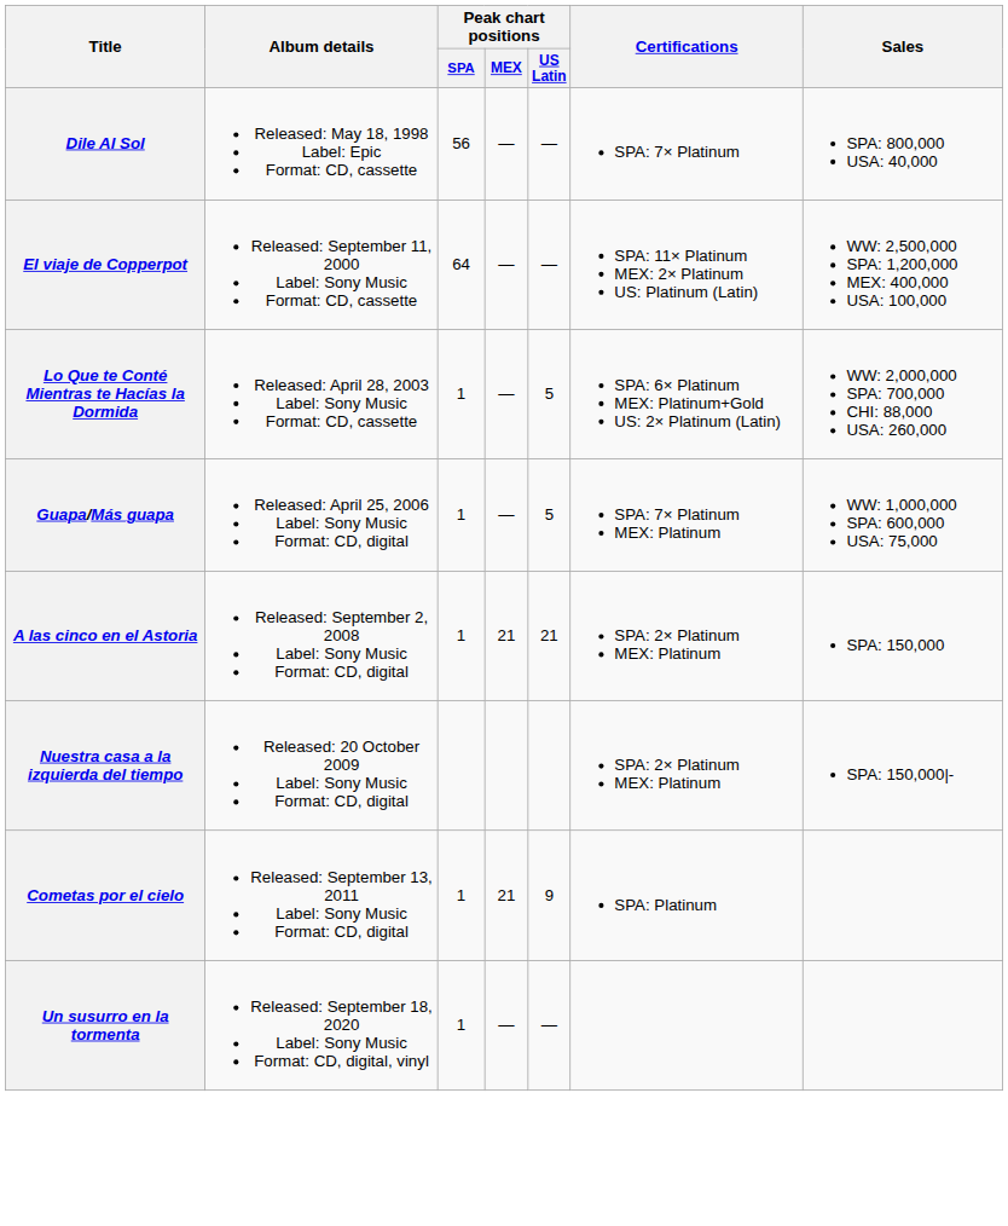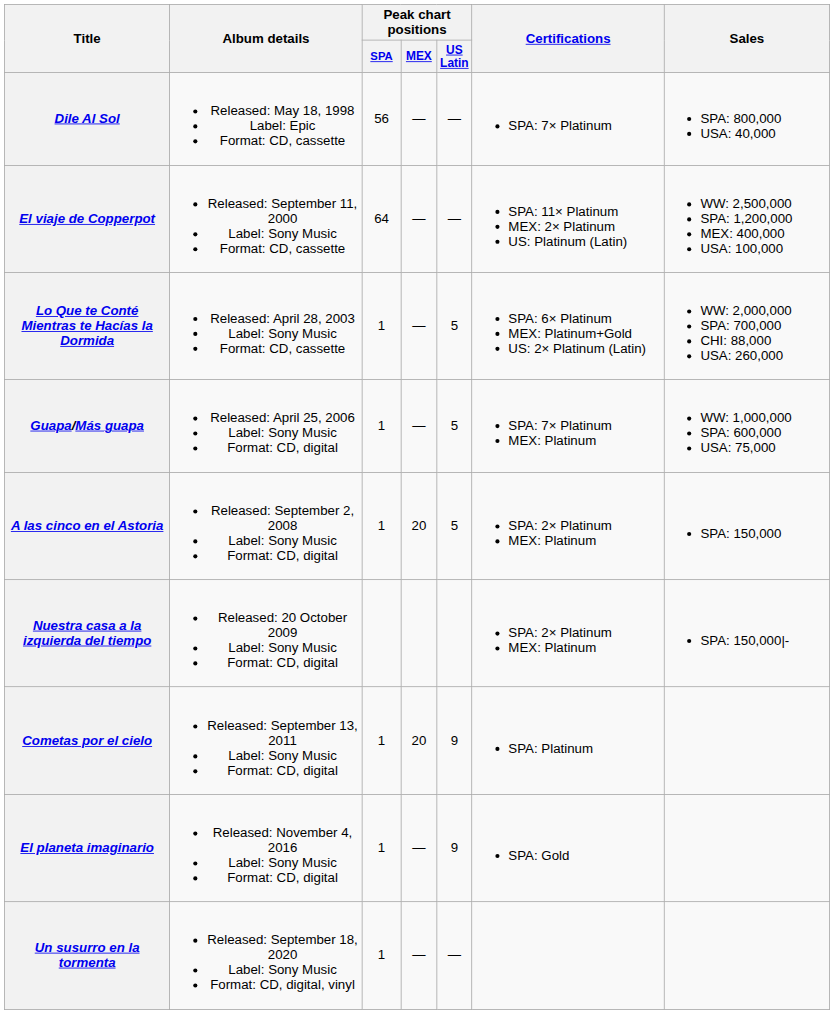 <table class="wikitable plainrowheaders" style="text-align:center;" border="1">
 <tr>
 <th scope="col" rowspan="2" style="width:12em;">Title</th>
 <th scope="col" rowspan="2" style="width:14em;">Album details</th>
 <th colspan="3" scope="col">Peak chart positions</th>
 <th scope="col" rowspan="2" style="width:14em;"><a href='#'>Certifications</a></th>
 <th scope="col" rowspan="2" style="width:12em;">Sales</th>
 </tr>
 <tr>
 <th scope="col" style="width:3em;font-size:85%;"><a href='#'>SPA</a><br></th>
 <th scope="col" style="width:2.5em;font-size:90%;"><a href='#'>MEX</a><br></th>
 <th scope="col" style="width:2.5em;font-size:90%;"><a href='#'>US<br>Latin</a><br></th>
 </tr>
 <tr>
 <th scope="row"><em><a href='#'>Dile Al Sol</a></em></th>
 <td><br><ul><li>Released: May 18, 1998</li><li>Label: Epic</li><li>Format: CD, cassette</li></ul></td>
 <td>56</td>
 <td>—</td>
 <td>—</td>
 <td style="text-align:left;"><br><ul><li>SPA: 7× Platinum</li></ul></td>
 <td style="text-align:left;"><br><ul><li>SPA: 800,000</li><li>USA: 40,000</li></ul></td>
 </tr>
 <tr>
 <th scope="row"><em><a href='#'>El viaje de Copperpot</a></em></th>
 <td><br><ul><li>Released: September 11, 2000</li><li>Label: Sony Music</li><li>Format: CD, cassette</li></ul></td>
 <td>64</td>
 <td>—</td>
 <td>—</td>
 <td style="text-align:left;"><br><ul><li>SPA: 11× Platinum</li><li>MEX: 2× Platinum </li><li>US: Platinum (Latin)</li></ul></td>
 <td style="text-align:left;"><br><ul><li>WW: 2,500,000</li><li>SPA: 1,200,000</li><li>MEX: 400,000</li><li>USA: 100,000</li></ul></td>
 </tr>
 <tr>
 <th scope="row"><em><a href='#'>Lo Que te Conté Mientras te Hacías la Dormida</a></em></th>
 <td><br><ul><li>Released: April 28, 2003</li><li>Label: Sony Music</li><li>Format: CD, cassette</li></ul></td>
 <td>1</td>
 <td>—</td>
 <td>5</td>
 <td style="text-align:left;"><br><ul><li>SPA: 6× Platinum</li><li>MEX: Platinum+Gold</li><li>US: 2× Platinum (Latin)</li></ul></td>
 <td style="text-align:left;"><br><ul><li>WW: 2,000,000</li><li>SPA: 700,000</li><li>CHI: 88,000</li><li>USA: 260,000</li></ul></td>
 </tr>
 <tr>
 <th scope="row"><em><a href='#'>Guapa</a>/<a href='#'>Más guapa</a></em></th>
 <td><br><ul><li>Released: April 25, 2006</li><li>Label: Sony Music</li><li>Format: CD, digital</li></ul></td>
 <td>1</td>
 <td>—</td>
 <td>5</td>
 <td style="text-align:left;"><br><ul><li>SPA: 7× Platinum</li><li>MEX: Platinum</li></ul></td>
 <td style="text-align:left;"><br><ul><li>WW: 1,000,000</li><li>SPA: 600,000</li><li>USA: 75,000</li></ul></td>
 </tr>
 <tr>
 <th scope="row"><em><a href='#'>A las cinco en el Astoria</a></em></th>
 <td><br><ul><li>Released: September 2, 2008</li><li>Label: Sony Music</li><li>Format: CD, digital</li></ul></td>
 <td>1</td>
-<td>21</td>
-<td>21</td>
+<td>20</td>
+<td>5</td>
 <td style="text-align:left;"><br><ul><li>SPA: 2× Platinum </li><li>MEX: Platinum</li></ul></td>
 <td style="text-align:left;"><br><ul><li>SPA: 150,000</li></ul></td>
 </tr>
 <tr>
 <th scope="row"><em><a href='#'>Nuestra casa a la izquierda del tiempo</a></em></th>
 <td><br><ul><li>Released: 20 October 2009</li><li>Label: Sony Music</li><li>Format: CD, digital</li></ul></td>
 <td></td>
 <td></td>
 <td></td>
 <td style="text-align:left;"><br><ul><li>SPA: 2× Platinum </li><li>MEX: Platinum</li></ul></td>
 <td style="text-align:left;"><br><ul><li>SPA: 150,000|-</li></ul></td>
 </tr>
 <tr>
 <th scope="row"><em><a href='#'>Cometas por el cielo</a></em></th>
 <td><br><ul><li>Released: September 13, 2011</li><li>Label: Sony Music</li><li>Format: CD, digital</li></ul></td>
 <td>1</td>
-<td>21</td>
+<td>20</td>
 <td>9</td>
 <td style="text-align:left;"><br><ul><li>SPA: Platinum</li></ul></td>
+<td style="text-align:left;"></td>
+</tr>
+<tr>
+<th scope="row"><em><a href='#'>El planeta imaginario</a></em></th>
+<td><br><ul><li>Released: November 4, 2016</li><li>Label: Sony Music</li><li>Format: CD, digital</li></ul></td>
+<td>1</td>
+<td>—</td>
+<td>9</td>
+<td style="text-align:left;"><br><ul><li>SPA: Gold</li></ul></td>
 <td style="text-align:left;"></td>
 </tr>
 <tr>
 <th scope="row"><em><a href='#'>Un susurro en la tormenta</a></em></th>
 <td><br><ul><li>Released: September 18, 2020</li><li>Label: Sony Music</li><li>Format: CD, digital, vinyl</li></ul></td>
 <td>1</td>
 <td>—</td>
 <td>—</td>
 <td></td>
 <td></td>
 </tr>
 </table>
